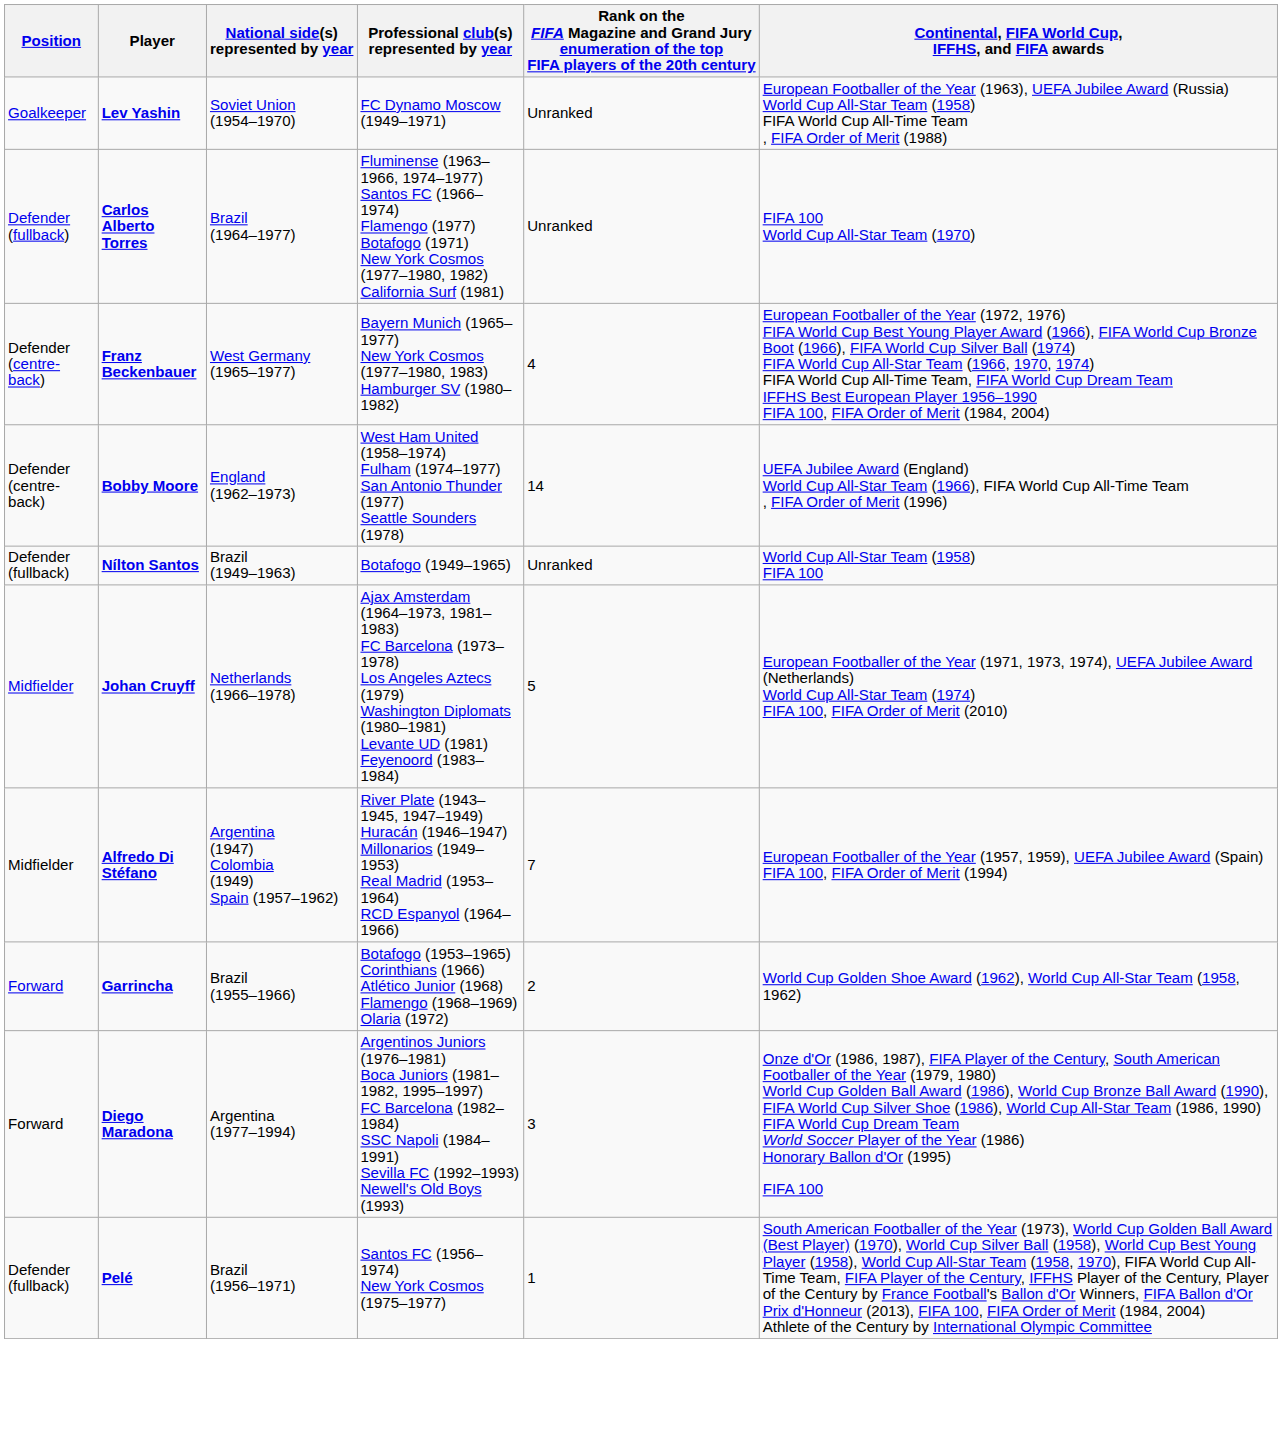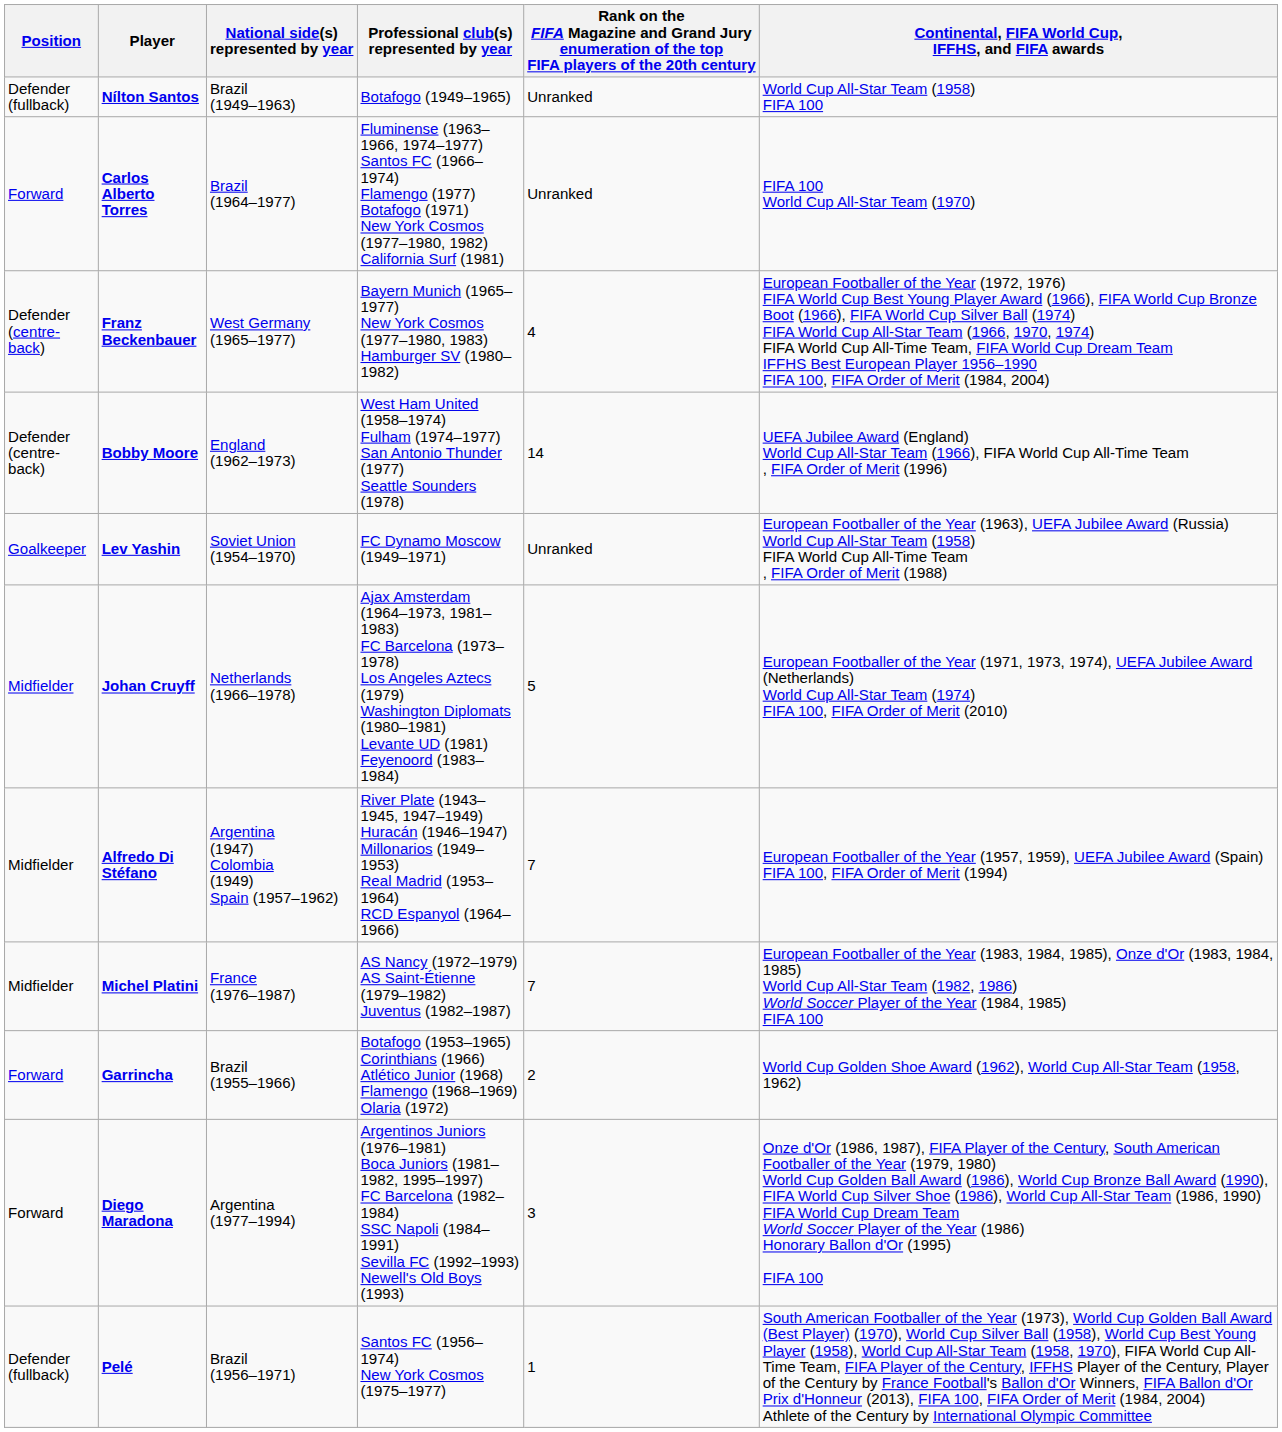 <table class="wikitable" style="font-size: 92.5%;">
 <tr style="white-space: nowrap;">
 <th><a href='#'>Position</a></th>
 <th>Player</th>
 <th><a href='#'>National side</a>(s)<br>represented by <a href='#'>year</a></th>
 <th>Professional <a href='#'>club</a>(s)<br>represented by <a href='#'>year</a></th>
 <th>Rank on the<br><em><a href='#'>FIFA</a></em> Magazine and Grand Jury<br><a href='#'>enumeration of the top</a><br><a href='#'>FIFA players of the 20th century</a></th>
 <th><a href='#'>Continental</a>, <a href='#'>FIFA World Cup</a>,<br><a href='#'>IFFHS</a>, and <a href='#'>FIFA</a> awards</th>
 </tr>
 <tr>
-<td><a href='#'>Goalkeeper</a></td>
-<td><strong><a href='#'>Lev Yashin</a></strong></td>
-<td> <a href='#'>Soviet Union</a><br>(1954–1970)</td>
-<td><a href='#'>FC Dynamo Moscow</a> (1949–1971)</td>
+<td>Defender (fullback)</td>
+<td><strong><a href='#'>Nílton Santos</a></strong></td>
+<td> Brazil<br>(1949–1963)</td>
+<td><a href='#'>Botafogo</a> (1949–1965)</td>
 <td>Unranked</td>
-<td><a href='#'>European Footballer of the Year</a> (1963), <a href='#'>UEFA Jubilee Award</a> (Russia)<br><a href='#'>World Cup All-Star Team</a> (<a href='#'>1958</a>)<br>FIFA World Cup All-Time Team<br>, <a href='#'>FIFA Order of Merit</a> (1988)</td>
+<td><a href='#'>World Cup All-Star Team</a> (<a href='#'>1958</a>)<br><a href='#'>FIFA 100</a></td>
 </tr>
 <tr>
-<td><a href='#'>Defender</a> (<a href='#'>fullback</a>)</td>
+<td><a href='#'>Forward</a></td>
 <td><strong><a href='#'>Carlos Alberto Torres</a></strong></td>
 <td> <a href='#'>Brazil</a><br>(1964–1977)</td>
 <td><a href='#'>Fluminense</a> (1963–1966, 1974–1977)<br><a href='#'>Santos FC</a> (1966–1974)<br><a href='#'>Flamengo</a> (1977)<br><a href='#'>Botafogo</a> (1971)<br><a href='#'>New York Cosmos</a> (1977–1980, 1982)<br><a href='#'>California Surf</a> (1981)</td>
 <td>Unranked</td>
 <td><a href='#'>FIFA 100</a><br><a href='#'>World Cup All-Star Team</a> (<a href='#'>1970</a>)</td>
 </tr>
 <tr>
 <td>Defender (<a href='#'>centre-back</a>)</td>
 <td><strong><a href='#'>Franz Beckenbauer</a></strong></td>
 <td> <a href='#'>West Germany</a><br>(1965–1977)</td>
 <td><a href='#'>Bayern Munich</a> (1965–1977)<br><a href='#'>New York Cosmos</a> (1977–1980, 1983)<br><a href='#'>Hamburger SV</a> (1980–1982)</td>
 <td>4</td>
 <td><a href='#'>European Footballer of the Year</a> (1972, 1976)<br><a href='#'>FIFA World Cup Best Young Player Award</a> (<a href='#'>1966</a>), <a href='#'>FIFA World Cup Bronze Boot</a> (<a href='#'>1966</a>), <a href='#'>FIFA World Cup Silver Ball</a> (<a href='#'>1974</a>) <br><a href='#'>FIFA World Cup All-Star Team</a> (<a href='#'>1966</a>, <a href='#'>1970</a>, <a href='#'>1974</a>)<br>FIFA World Cup All-Time Team, <a href='#'>FIFA World Cup Dream Team</a><br><a href='#'>IFFHS Best European Player 1956–1990</a><br><a href='#'>FIFA 100</a>, <a href='#'>FIFA Order of Merit</a> (1984, 2004)</td>
 </tr>
 <tr>
 <td>Defender (centre-back)</td>
 <td><strong><a href='#'>Bobby Moore</a></strong></td>
 <td> <a href='#'>England</a><br>(1962–1973)</td>
 <td><a href='#'>West Ham United</a> (1958–1974)<br><a href='#'>Fulham</a> (1974–1977)<br><a href='#'>San Antonio Thunder</a> (1977)<br><a href='#'>Seattle Sounders</a> (1978)</td>
 <td>14</td>
 <td><a href='#'>UEFA Jubilee Award</a> (England)<br><a href='#'>World Cup All-Star Team</a> (<a href='#'>1966</a>), FIFA World Cup All-Time Team<br>, <a href='#'>FIFA Order of Merit</a> (1996)</td>
 </tr>
 <tr>
-<td>Defender (fullback)</td>
-<td><strong><a href='#'>Nílton Santos</a></strong></td>
-<td> Brazil<br>(1949–1963)</td>
-<td><a href='#'>Botafogo</a> (1949–1965)</td>
+<td><a href='#'>Goalkeeper</a></td>
+<td><strong><a href='#'>Lev Yashin</a></strong></td>
+<td> <a href='#'>Soviet Union</a><br>(1954–1970)</td>
+<td><a href='#'>FC Dynamo Moscow</a> (1949–1971)</td>
 <td>Unranked</td>
-<td><a href='#'>World Cup All-Star Team</a> (<a href='#'>1958</a>)<br><a href='#'>FIFA 100</a></td>
+<td><a href='#'>European Footballer of the Year</a> (1963), <a href='#'>UEFA Jubilee Award</a> (Russia)<br><a href='#'>World Cup All-Star Team</a> (<a href='#'>1958</a>)<br>FIFA World Cup All-Time Team<br>, <a href='#'>FIFA Order of Merit</a> (1988)</td>
 </tr>
 <tr>
 <td><a href='#'>Midfielder</a></td>
 <td><strong><a href='#'>Johan Cruyff</a></strong></td>
 <td> <a href='#'>Netherlands</a><br>(1966–1978)</td>
 <td><a href='#'>Ajax Amsterdam</a> (1964–1973, 1981–1983)<br><a href='#'>FC Barcelona</a> (1973–1978)<br><a href='#'>Los Angeles Aztecs</a> (1979)<br><a href='#'>Washington Diplomats</a> (1980–1981)<br><a href='#'>Levante UD</a> (1981)<br><a href='#'>Feyenoord</a> (1983–1984)</td>
 <td>5</td>
 <td><a href='#'>European Footballer of the Year</a> (1971, 1973, 1974), <a href='#'>UEFA Jubilee Award</a> (Netherlands)<br><a href='#'>World Cup All-Star Team</a> (<a href='#'>1974</a>)<br><a href='#'>FIFA 100</a>, <a href='#'>FIFA Order of Merit</a> (2010)</td>
 </tr>
 <tr>
 <td>Midfielder</td>
 <td><strong><a href='#'>Alfredo Di Stéfano</a></strong></td>
 <td> <a href='#'>Argentina</a><br>(1947)<br> <a href='#'>Colombia</a><br>(1949)<br> <a href='#'>Spain</a> (1957–1962)</td>
 <td><a href='#'>River Plate</a> (1943–1945, 1947–1949)<br><a href='#'>Huracán</a> (1946–1947)<br><a href='#'>Millonarios</a> (1949–1953)<br><a href='#'>Real Madrid</a> (1953–1964)<br><a href='#'>RCD Espanyol</a> (1964–1966)</td>
 <td>7</td>
 <td><a href='#'>European Footballer of the Year</a> (1957, 1959), <a href='#'>UEFA Jubilee Award</a> (Spain)<br><a href='#'>FIFA 100</a>, <a href='#'>FIFA Order of Merit</a> (1994)</td>
+</tr>
+<tr>
+<td>Midfielder</td>
+<td><strong><a href='#'>Michel Platini</a></strong></td>
+<td> <a href='#'>France</a><br>(1976–1987)</td>
+<td><a href='#'>AS Nancy</a> (1972–1979)<br><a href='#'>AS Saint-Étienne</a> (1979–1982)<br><a href='#'>Juventus</a> (1982–1987)</td>
+<td>7</td>
+<td><a href='#'>European Footballer of the Year</a> (1983, 1984, 1985), <a href='#'>Onze d'Or</a> (1983, 1984, 1985)<br><a href='#'>World Cup All-Star Team</a> (<a href='#'>1982</a>, <a href='#'>1986</a>)<br><a href='#'><em>World Soccer</em> Player of the Year</a> (1984, 1985)<br><a href='#'>FIFA 100</a></td>
 </tr>
 <tr>
 <td><a href='#'>Forward</a></td>
 <td><strong><a href='#'>Garrincha</a></strong></td>
 <td> Brazil<br>(1955–1966)</td>
 <td><a href='#'>Botafogo</a> (1953–1965)<br><a href='#'>Corinthians</a> (1966)<br><a href='#'>Atlético Junior</a> (1968)<br><a href='#'>Flamengo</a> (1968–1969)<br><a href='#'>Olaria</a> (1972)</td>
 <td>2</td>
 <td><a href='#'>World Cup Golden Shoe Award</a> (<a href='#'>1962</a>), <a href='#'>World Cup All-Star Team</a> (<a href='#'>1958</a>, 1962)<br></td>
 </tr>
 <tr>
 <td>Forward</td>
 <td><strong><a href='#'>Diego Maradona</a></strong></td>
 <td> Argentina<br>(1977–1994)</td>
 <td><a href='#'>Argentinos Juniors</a> (1976–1981)<br><a href='#'>Boca Juniors</a> (1981–1982, 1995–1997)<br><a href='#'>FC Barcelona</a> (1982–1984)<br><a href='#'>SSC Napoli</a> (1984–1991)<br><a href='#'>Sevilla FC</a> (1992–1993)<br><a href='#'>Newell's Old Boys</a> (1993)</td>
 <td>3</td>
 <td><a href='#'>Onze d'Or</a> (1986, 1987), <a href='#'>FIFA Player of the Century</a>, <a href='#'>South American Footballer of the Year</a> (1979, 1980)<br><a href='#'>World Cup Golden Ball Award</a> (<a href='#'>1986</a>), <a href='#'>World Cup Bronze Ball Award</a> (<a href='#'>1990</a>), <a href='#'>FIFA World Cup Silver Shoe</a> (<a href='#'>1986</a>), <a href='#'>World Cup All-Star Team</a> (1986, 1990)<br><a href='#'>FIFA World Cup Dream Team</a><br><a href='#'><em>World Soccer</em> Player of the Year</a> (1986)<br><a href='#'>Honorary Ballon d'Or</a> (1995)<br><br><a href='#'>FIFA 100</a></td>
 </tr>
 <tr>
 <td>Defender (fullback)</td>
 <td><strong><a href='#'>Pelé</a></strong></td>
 <td> Brazil<br>(1956–1971)</td>
 <td><a href='#'>Santos FC</a> (1956–1974)<br><a href='#'>New York Cosmos</a> (1975–1977)</td>
 <td>1</td>
 <td><a href='#'>South American Footballer of the Year</a> (1973), <a href='#'>World Cup Golden Ball Award</a> <a href='#'>(Best Player)</a> (<a href='#'>1970</a>), <a href='#'>World Cup Silver Ball</a> (<a href='#'>1958</a>), <a href='#'>World Cup Best Young Player</a> (<a href='#'>1958</a>), <a href='#'>World Cup All-Star Team</a> (<a href='#'>1958</a>, <a href='#'>1970</a>), FIFA World Cup All-Time Team, <a href='#'>FIFA Player of the Century</a>, <a href='#'>IFFHS</a> Player of the Century, Player of the Century by <a href='#'>France Football</a>'s <a href='#'>Ballon d'Or</a> Winners, <a href='#'>FIFA Ballon d'Or Prix d'Honneur</a> (2013), <a href='#'>FIFA 100</a>, <a href='#'>FIFA Order of Merit</a> (1984, 2004)<br>Athlete of the Century by <a href='#'>International Olympic Committee</a></td>
 </tr>
 </table>
